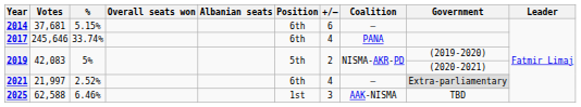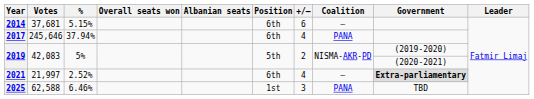 <table class=wikitable style=text-align:center>
 <tr>
 <th>Year</th>
 <th>Votes</th>
 <th>%</th>
 <th>Overall seats won</th>
 <th>Albanian seats</th>
 <th>Position</th>
 <th>+/–</th>
 <th>Coalition</th>
 <th>Government</th>
 <th>Leader</th>
 </tr>
 <tr>
 <th><a href='#'>2014</a></th>
 <td>37,681</td>
 <td>5.15%</td>
 <td></td>
 <td></td>
 <td> 6th</td>
 <td> 6</td>
 <td><em>—</em></td>
 <td></td>
 <td rowspan="6"><a href='#'>Fatmir Limaj</a></td>
 </tr>
 <tr>
 <th><a href='#'>2017</a></th>
 <td>245,646</td>
-<td>33.74%</td>
+<td>37.94%</td>
 <td></td>
 <td></td>
 <td> 6th</td>
 <td> 4</td>
 <td><a href='#'>PANA</a></td>
 <td></td>
 </tr>
 <tr>
 <th rowspan="2"><a href='#'>2019</a></th>
 <td rowspan="2">42,083</td>
 <td rowspan="2">5%</td>
 <td rowspan="2"></td>
 <td rowspan="2"></td>
 <td rowspan="2"> 5th</td>
 <td rowspan="2"> 2</td>
 <td rowspan="2">NISMA-<a href='#'>AKR</a>-<a href='#'>PD</a></td>
 <td>(2019-2020)</td>
 </tr>
 <tr>
 <td>(2020-2021)</td>
 </tr>
 <tr>
 <th><a href='#'>2021</a></th>
 <td>21,997</td>
 <td>2.52%</td>
 <td></td>
 <td></td>
 <td> 6th</td>
 <td> 4</td>
 <td><em>—</em></td>
-<td style="background:#ddd;">Extra-parliamentary</td>
+<td style="background:#ddd;"><strong>Extra-parliamentary</strong></td>
 </tr>
 <tr>
 <th><a href='#'>2025</a></th>
 <td>62,588</td>
 <td>6.46%</td>
 <td></td>
 <td></td>
 <td> 1st</td>
 <td> 3</td>
-<td><a href='#'>AAK</a>-NISMA</td>
+<td><a href='#'>PANA</a></td>
 <td>TBD</td>
 </tr>
 </table>
